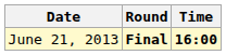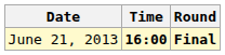 <table class="wikitable">
 <tr>
 <th>Date</th>
+<th>Time</th>
 <th>Round</th>
-<th>Time</th>
 </tr>
 <tr style=background:lemonchiffon>
 <td>June 21, 2013</td>
+<td><strong>16:00</strong></td>
 <td><strong>Final</strong></td>
-<td><strong>16:00</strong></td>
 </tr>
 </table>
